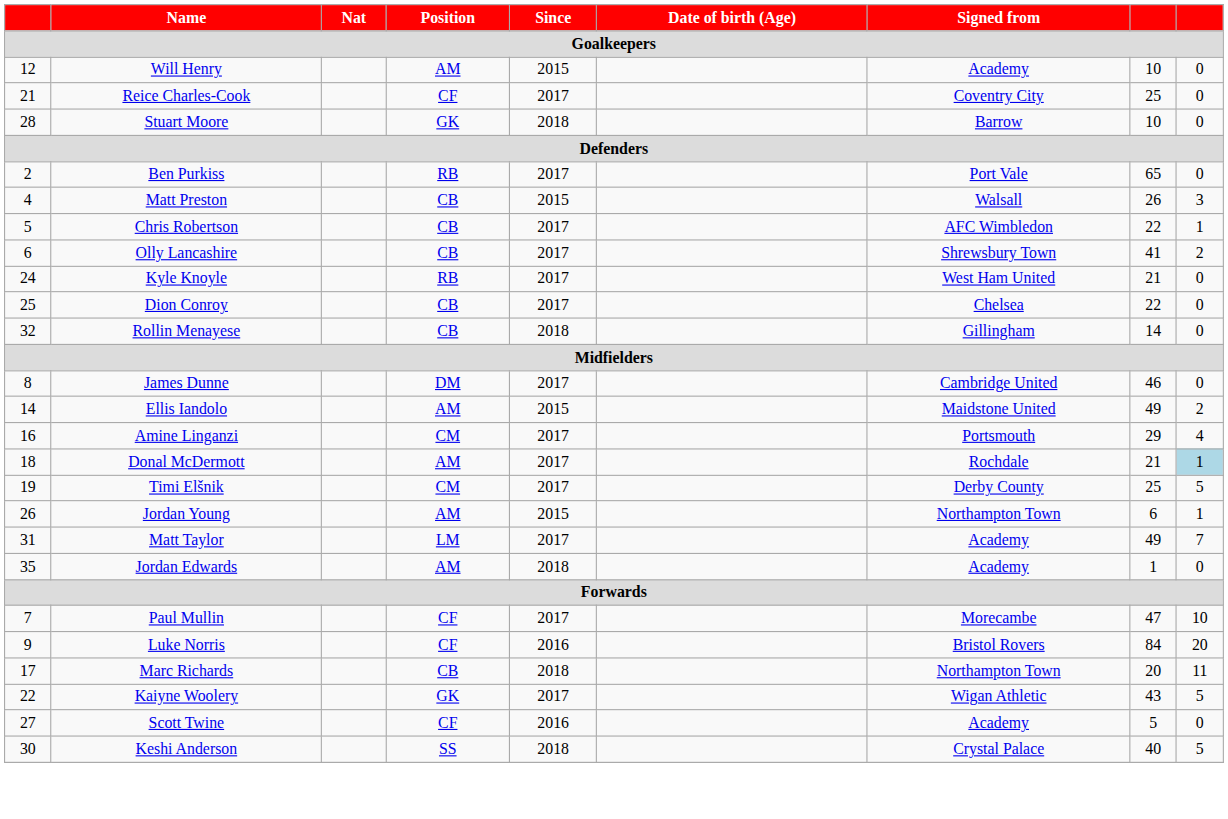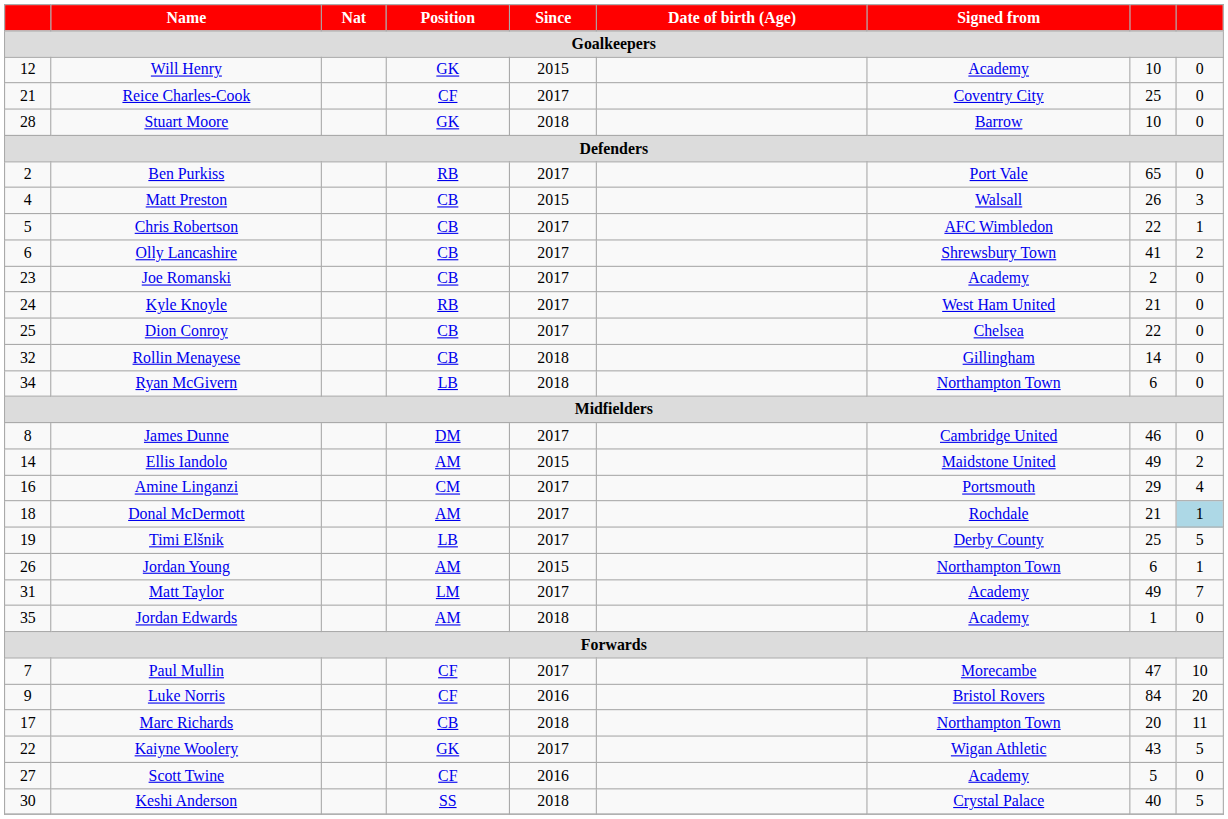 <table class="wikitable" style="text-align:center; font-size:90%; width:70%;">
 <tr>
 <th style="background:#FF0000; color:white; text-align:center;"></th>
 <th style="background:#FF0000; color:white; text-align:center;">Name</th>
 <th style="background:#FF0000; color:white; text-align:center;">Nat</th>
 <th style="background:#FF0000; color:white; text-align:center;">Position</th>
 <th style="background:#FF0000; color:white; text-align:center;">Since</th>
 <th style="background:#FF0000; color:white; text-align:center;">Date of birth (Age)</th>
 <th style="background:#FF0000; color:white; text-align:center;">Signed from</th>
 <th style="background:#FF0000; color:white; text-align:center;"></th>
 <th style="background:#FF0000; color:white; text-align:center;"></th>
 </tr>
 <tr>
 <th colspan="9" style="background:#dcdcdc; text-align:center;">Goalkeepers</th>
 </tr>
 <tr>
 <td>12</td>
 <td><a href='#'>Will Henry</a></td>
 <td></td>
-<td><a href='#'>AM</a></td>
+<td><a href='#'>GK</a></td>
 <td>2015</td>
 <td></td>
 <td><a href='#'>Academy</a></td>
 <td>10</td>
 <td>0</td>
 </tr>
 <tr>
 <td>21</td>
 <td><a href='#'>Reice Charles-Cook</a></td>
 <td></td>
 <td><a href='#'>CF</a></td>
 <td>2017</td>
 <td></td>
 <td> <a href='#'>Coventry City</a></td>
 <td>25</td>
 <td>0</td>
 </tr>
 <tr>
 <td>28</td>
 <td><a href='#'>Stuart Moore</a></td>
 <td></td>
 <td><a href='#'>GK</a></td>
 <td>2018</td>
 <td></td>
 <td> <a href='#'>Barrow</a></td>
 <td>10</td>
 <td>0</td>
 </tr>
 <tr>
 <th colspan="9" style="background:#dcdcdc; text-align:center;">Defenders</th>
 </tr>
 <tr>
 <td>2</td>
 <td><a href='#'>Ben Purkiss</a></td>
 <td></td>
 <td><a href='#'>RB</a></td>
 <td>2017</td>
 <td></td>
 <td> <a href='#'>Port Vale</a></td>
 <td>65</td>
 <td>0</td>
 </tr>
 <tr>
 <td>4</td>
 <td><a href='#'>Matt Preston</a></td>
 <td></td>
 <td><a href='#'>CB</a></td>
 <td>2015</td>
 <td></td>
 <td> <a href='#'>Walsall</a></td>
 <td>26</td>
 <td>3</td>
 </tr>
 <tr>
 <td>5</td>
 <td><a href='#'>Chris Robertson</a></td>
 <td></td>
 <td><a href='#'>CB</a></td>
 <td>2017</td>
 <td></td>
 <td> <a href='#'>AFC Wimbledon</a></td>
 <td>22</td>
 <td>1</td>
 </tr>
 <tr>
 <td>6</td>
 <td><a href='#'>Olly Lancashire</a></td>
 <td></td>
 <td><a href='#'>CB</a></td>
 <td>2017</td>
 <td></td>
 <td> <a href='#'>Shrewsbury Town</a></td>
 <td>41</td>
 <td>2</td>
 </tr>
 <tr>
+<td>23</td>
+<td><a href='#'>Joe Romanski</a></td>
+<td></td>
+<td><a href='#'>CB</a></td>
+<td>2017</td>
+<td></td>
+<td><a href='#'>Academy</a></td>
+<td>2</td>
+<td>0</td>
+</tr>
+<tr>
 <td>24</td>
 <td><a href='#'>Kyle Knoyle</a></td>
 <td></td>
 <td><a href='#'>RB</a></td>
 <td>2017</td>
 <td></td>
 <td> <a href='#'>West Ham United</a></td>
 <td>21</td>
 <td>0</td>
 </tr>
 <tr>
 <td>25</td>
 <td><a href='#'>Dion Conroy</a></td>
 <td></td>
 <td><a href='#'>CB</a></td>
 <td>2017</td>
 <td></td>
 <td> <a href='#'>Chelsea</a></td>
 <td>22</td>
 <td>0</td>
 </tr>
 <tr>
 <td>32</td>
 <td><a href='#'>Rollin Menayese</a></td>
 <td></td>
 <td><a href='#'>CB</a></td>
 <td>2018</td>
 <td></td>
 <td> <a href='#'>Gillingham</a></td>
 <td>14</td>
+<td>0</td>
+</tr>
+<tr>
+<td>34</td>
+<td><a href='#'>Ryan McGivern</a></td>
+<td></td>
+<td><a href='#'>LB</a></td>
+<td>2018</td>
+<td></td>
+<td> <a href='#'>Northampton Town</a></td>
+<td>6</td>
 <td>0</td>
 </tr>
 <tr>
 <th colspan="9" style="background:#dcdcdc; text-align:center;">Midfielders</th>
 </tr>
 <tr>
 <td>8</td>
 <td><a href='#'>James Dunne</a></td>
 <td></td>
 <td><a href='#'>DM</a></td>
 <td>2017</td>
 <td></td>
 <td> <a href='#'>Cambridge United</a></td>
 <td>46</td>
 <td>0</td>
 </tr>
 <tr>
 <td>14</td>
 <td><a href='#'>Ellis Iandolo</a></td>
 <td></td>
 <td><a href='#'>AM</a></td>
 <td>2015</td>
 <td></td>
 <td> <a href='#'>Maidstone United</a></td>
 <td>49</td>
 <td>2</td>
 </tr>
 <tr>
 <td>16</td>
 <td><a href='#'>Amine Linganzi</a></td>
 <td></td>
 <td><a href='#'>CM</a></td>
 <td>2017</td>
 <td></td>
 <td> <a href='#'>Portsmouth</a></td>
 <td>29</td>
 <td>4</td>
 </tr>
 <tr>
 <td>18</td>
 <td><a href='#'>Donal McDermott</a></td>
 <td></td>
 <td><a href='#'>AM</a></td>
 <td>2017</td>
 <td></td>
 <td> <a href='#'>Rochdale</a></td>
 <td>21</td>
 <td style="background: lightblue;">1</td>
 </tr>
 <tr>
 <td>19</td>
 <td><a href='#'>Timi Elšnik</a></td>
 <td></td>
-<td><a href='#'>CM</a></td>
+<td><a href='#'>LB</a></td>
 <td>2017</td>
 <td></td>
 <td> <a href='#'>Derby County</a></td>
 <td>25</td>
 <td>5</td>
 </tr>
 <tr>
 <td>26</td>
 <td><a href='#'>Jordan Young</a></td>
 <td></td>
 <td><a href='#'>AM</a></td>
 <td>2015</td>
 <td></td>
 <td> <a href='#'>Northampton Town</a></td>
 <td>6</td>
 <td>1</td>
 </tr>
 <tr>
 <td>31</td>
 <td><a href='#'>Matt Taylor</a></td>
 <td></td>
 <td><a href='#'>LM</a></td>
 <td>2017</td>
 <td></td>
 <td><a href='#'>Academy</a></td>
 <td>49</td>
 <td>7</td>
 </tr>
 <tr>
 <td>35</td>
 <td><a href='#'>Jordan Edwards</a></td>
 <td></td>
 <td><a href='#'>AM</a></td>
 <td>2018</td>
 <td></td>
 <td><a href='#'>Academy</a></td>
 <td>1</td>
 <td>0</td>
 </tr>
 <tr>
 <th colspan="9" style="background:#dcdcdc; text-align:center;">Forwards</th>
 </tr>
 <tr>
 <td>7</td>
 <td><a href='#'>Paul Mullin</a></td>
 <td></td>
 <td><a href='#'>CF</a></td>
 <td>2017</td>
 <td></td>
 <td> <a href='#'>Morecambe</a></td>
 <td>47</td>
 <td>10</td>
 </tr>
 <tr>
 <td>9</td>
 <td><a href='#'>Luke Norris</a></td>
 <td></td>
 <td><a href='#'>CF</a></td>
 <td>2016</td>
 <td></td>
 <td> <a href='#'>Bristol Rovers</a></td>
 <td>84</td>
 <td>20</td>
 </tr>
 <tr>
 <td>17</td>
 <td><a href='#'>Marc Richards</a></td>
 <td></td>
 <td><a href='#'>CB</a></td>
 <td>2018</td>
 <td></td>
 <td> <a href='#'>Northampton Town</a></td>
 <td>20</td>
 <td>11</td>
 </tr>
 <tr>
 <td>22</td>
 <td><a href='#'>Kaiyne Woolery</a></td>
 <td></td>
 <td><a href='#'>GK</a></td>
 <td>2017</td>
 <td></td>
 <td> <a href='#'>Wigan Athletic</a></td>
 <td>43</td>
 <td>5</td>
 </tr>
 <tr>
 <td>27</td>
 <td><a href='#'>Scott Twine</a></td>
 <td></td>
 <td><a href='#'>CF</a></td>
 <td>2016</td>
 <td></td>
 <td><a href='#'>Academy</a></td>
 <td>5</td>
 <td>0</td>
 </tr>
 <tr>
 <td>30</td>
 <td><a href='#'>Keshi Anderson</a></td>
 <td></td>
 <td><a href='#'>SS</a></td>
 <td>2018</td>
 <td></td>
 <td> <a href='#'>Crystal Palace</a></td>
 <td>40</td>
 <td>5</td>
 </tr>
 <tr>
 </tr>
 </table>
